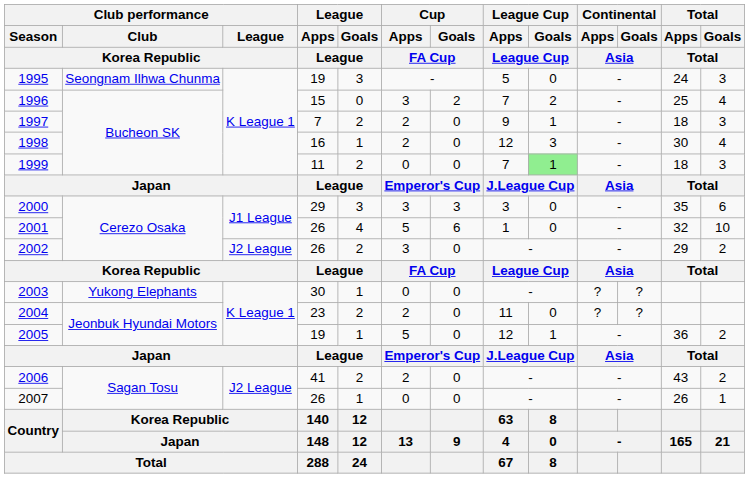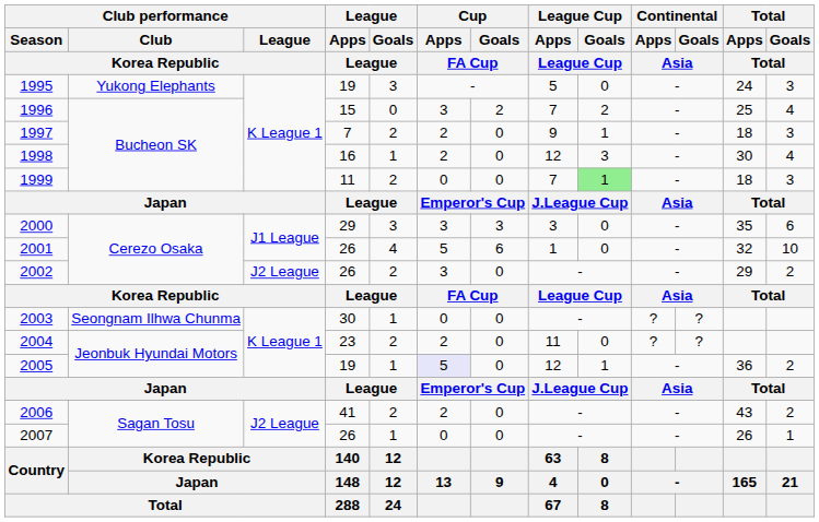 <table class="wikitable" style="text-align:center;">
 <tr>
 <th colspan=3>Club performance</th>
 <th colspan=2>League</th>
 <th colspan=2>Cup</th>
 <th colspan=2>League Cup</th>
 <th colspan=2>Continental</th>
 <th colspan=2>Total</th>
 </tr>
 <tr>
 <th>Season</th>
 <th>Club</th>
 <th>League</th>
 <th>Apps</th>
 <th>Goals</th>
 <th>Apps</th>
 <th>Goals</th>
 <th>Apps</th>
 <th>Goals</th>
 <th>Apps</th>
 <th>Goals</th>
 <th>Apps</th>
 <th>Goals</th>
 </tr>
 <tr>
 <th colspan=3>Korea Republic</th>
 <th colspan=2>League</th>
 <th colspan=2><a href='#'>FA Cup</a></th>
 <th colspan=2><a href='#'>League Cup</a></th>
 <th colspan=2><a href='#'>Asia</a></th>
 <th colspan=2>Total</th>
 </tr>
 <tr>
 <td><a href='#'>1995</a></td>
-<td><a href='#'>Seongnam Ilhwa Chunma</a></td>
+<td rowspan="1"><a href='#'>Yukong Elephants</a></td>
 <td rowspan="5"><a href='#'>K League 1</a></td>
 <td>19</td>
 <td>3</td>
 <td colspan="2">-</td>
 <td>5</td>
 <td>0</td>
 <td colspan="2">-</td>
 <td>24</td>
 <td>3</td>
 </tr>
 <tr>
 <td><a href='#'>1996</a></td>
 <td rowspan="4"><a href='#'>Bucheon SK</a></td>
 <td>15</td>
 <td>0</td>
 <td>3</td>
 <td>2</td>
 <td>7</td>
 <td>2</td>
 <td colspan="2">-</td>
 <td>25</td>
 <td>4</td>
 </tr>
 <tr>
 <td><a href='#'>1997</a></td>
 <td>7</td>
 <td>2</td>
 <td>2</td>
 <td>0</td>
 <td>9</td>
 <td>1</td>
 <td colspan="2">-</td>
 <td>18</td>
 <td>3</td>
 </tr>
 <tr>
 <td><a href='#'>1998</a></td>
 <td>16</td>
 <td>1</td>
 <td>2</td>
 <td>0</td>
 <td>12</td>
 <td>3</td>
 <td colspan="2">-</td>
 <td>30</td>
 <td>4</td>
 </tr>
 <tr>
 <td><a href='#'>1999</a></td>
 <td>11</td>
 <td>2</td>
 <td>0</td>
 <td>0</td>
 <td>7</td>
 <td style="background: lightgreen;">1</td>
 <td colspan="2">-</td>
 <td>18</td>
 <td>3</td>
 </tr>
 <tr>
 <th colspan=3>Japan</th>
 <th colspan=2>League</th>
 <th colspan=2><a href='#'>Emperor's Cup</a></th>
 <th colspan=2><a href='#'>J.League Cup</a></th>
 <th colspan=2><a href='#'>Asia</a></th>
 <th colspan=2>Total</th>
 </tr>
 <tr>
 <td><a href='#'>2000</a></td>
 <td rowspan="3"><a href='#'>Cerezo Osaka</a></td>
 <td rowspan="2"><a href='#'>J1 League</a></td>
 <td>29</td>
 <td>3</td>
 <td>3</td>
 <td>3</td>
 <td>3</td>
 <td>0</td>
 <td colspan="2">-</td>
 <td>35</td>
 <td>6</td>
 </tr>
 <tr>
 <td><a href='#'>2001</a></td>
 <td>26</td>
 <td>4</td>
 <td>5</td>
 <td>6</td>
 <td>1</td>
 <td>0</td>
 <td colspan="2">-</td>
 <td>32</td>
 <td>10</td>
 </tr>
 <tr>
 <td><a href='#'>2002</a></td>
 <td><a href='#'>J2 League</a></td>
 <td>26</td>
 <td>2</td>
 <td>3</td>
 <td>0</td>
 <td colspan="2">-</td>
 <td colspan="2">-</td>
 <td>29</td>
 <td>2</td>
 </tr>
 <tr>
 <th colspan=3>Korea Republic</th>
 <th colspan=2>League</th>
 <th colspan=2><a href='#'>FA Cup</a></th>
 <th colspan=2><a href='#'>League Cup</a></th>
 <th colspan=2><a href='#'>Asia</a></th>
 <th colspan=2>Total</th>
 </tr>
 <tr>
 <td><a href='#'>2003</a></td>
-<td rowspan="1"><a href='#'>Yukong Elephants</a></td>
+<td><a href='#'>Seongnam Ilhwa Chunma</a></td>
 <td rowspan="3"><a href='#'>K League 1</a></td>
 <td>30</td>
 <td>1</td>
 <td>0</td>
 <td>0</td>
 <td colspan="2">-</td>
 <td>?</td>
 <td>?</td>
 <td></td>
 <td></td>
 </tr>
 <tr>
 <td><a href='#'>2004</a></td>
 <td rowspan="2"><a href='#'>Jeonbuk Hyundai Motors</a></td>
 <td>23</td>
 <td>2</td>
 <td>2</td>
 <td>0</td>
 <td>11</td>
 <td>0</td>
 <td>?</td>
 <td>?</td>
 <td></td>
 <td></td>
 </tr>
 <tr>
 <td><a href='#'>2005</a></td>
 <td>19</td>
 <td>1</td>
-<td>5</td>
+<td style="background: lavender;">5</td>
 <td>0</td>
 <td>12</td>
 <td>1</td>
 <td colspan="2">-</td>
 <td>36</td>
 <td>2</td>
 </tr>
 <tr>
 <th colspan=3>Japan</th>
 <th colspan=2>League</th>
 <th colspan=2><a href='#'>Emperor's Cup</a></th>
 <th colspan=2><a href='#'>J.League Cup</a></th>
 <th colspan=2><a href='#'>Asia</a></th>
 <th colspan=2>Total</th>
 </tr>
 <tr>
 <td><a href='#'>2006</a></td>
 <td rowspan="2"><a href='#'>Sagan Tosu</a></td>
 <td rowspan="2"><a href='#'>J2 League</a></td>
 <td>41</td>
 <td>2</td>
 <td>2</td>
 <td>0</td>
 <td colspan="2">-</td>
 <td colspan="2">-</td>
 <td>43</td>
 <td>2</td>
 </tr>
 <tr>
 <td>2007</td>
 <td>26</td>
 <td>1</td>
 <td>0</td>
 <td>0</td>
 <td colspan="2">-</td>
 <td colspan="2">-</td>
 <td>26</td>
 <td>1</td>
 </tr>
 <tr>
 <th rowspan=2>Country</th>
 <th colspan=2>Korea Republic</th>
 <th>140</th>
 <th>12</th>
 <th></th>
 <th></th>
 <th>63</th>
 <th>8</th>
 <th></th>
 <th></th>
 <th></th>
 <th></th>
 </tr>
 <tr>
 <th colspan=2>Japan</th>
 <th>148</th>
 <th>12</th>
 <th>13</th>
 <th>9</th>
 <th>4</th>
 <th>0</th>
 <th colspan="2">-</th>
 <th>165</th>
 <th>21</th>
 </tr>
 <tr>
 <th colspan=3>Total</th>
 <th>288</th>
 <th>24</th>
 <th></th>
 <th></th>
 <th>67</th>
 <th>8</th>
 <th></th>
 <th></th>
 <th></th>
 <th></th>
 </tr>
 </table>
